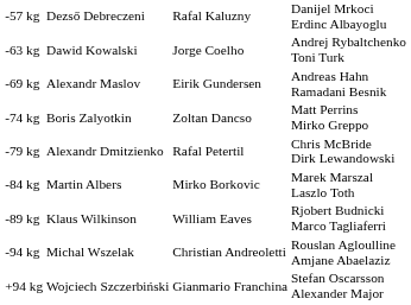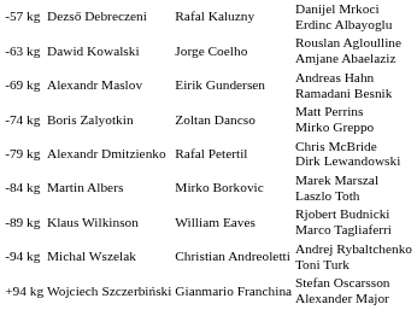 <table>
 <tr>
 <td>-57 kg</td>
 <td>Dezső Debreczeni </td>
 <td>Rafal Kaluzny </td>
 <td>Danijel Mrkoci <br>Erdinc Albayoglu </td>
 </tr>
 <tr>
 <td>-63 kg</td>
 <td>Dawid Kowalski </td>
 <td>Jorge Coelho </td>
-<td>Andrej Rybaltchenko <br>Toni Turk </td>
+<td>Rouslan Agloulline <br>Amjane Abaelaziz </td>
 </tr>
 <tr>
 <td>-69 kg</td>
 <td>Alexandr Maslov </td>
 <td>Eirik Gundersen </td>
 <td>Andreas Hahn <br>Ramadani Besnik </td>
 </tr>
 <tr>
 <td>-74 kg</td>
 <td>Boris Zalyotkin </td>
 <td>Zoltan Dancso </td>
 <td>Matt Perrins <br> Mirko Greppo </td>
 </tr>
 <tr>
 <td>-79 kg</td>
 <td>Alexandr Dmitzienko </td>
 <td>Rafal Petertil </td>
 <td>Chris McBride <br>Dirk Lewandowski </td>
 </tr>
 <tr>
 <td>-84 kg</td>
 <td>Martin Albers </td>
 <td>Mirko Borkovic </td>
 <td>Marek Marszal <br>Laszlo Toth </td>
 </tr>
 <tr>
 <td>-89 kg</td>
 <td>Klaus Wilkinson </td>
 <td>William Eaves </td>
 <td>Rjobert Budnicki <br>Marco Tagliaferri </td>
 </tr>
 <tr>
 <td>-94 kg</td>
 <td>Michal Wszelak </td>
 <td>Christian Andreoletti </td>
-<td>Rouslan Agloulline <br>Amjane Abaelaziz </td>
+<td>Andrej Rybaltchenko <br>Toni Turk </td>
 </tr>
 <tr>
 <td>+94 kg</td>
 <td>Wojciech Szczerbiński </td>
 <td>Gianmario Franchina </td>
 <td>Stefan Oscarsson <br>Alexander Major </td>
 </tr>
 <tr>
 </tr>
 </table>
